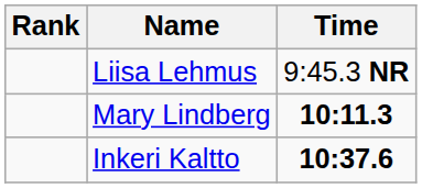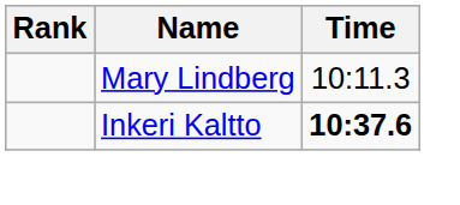 <table class="wikitable" style="text-align:center">
 <tr>
 <th>Rank</th>
 <th>Name</th>
 <th>Time</th>
 </tr>
 <tr>
 <td></td>
-<td align=left><a href='#'>Liisa Lehmus</a></td>
-<td>9:45.3 <strong>NR</strong></td>
-</tr>
-<tr>
-<td></td>
 <td align=left><a href='#'>Mary Lindberg</a></td>
-<td><strong>10:11.3</strong></td>
+<td>10:11.3</td>
 </tr>
 <tr>
 <td></td>
 <td align=left><a href='#'>Inkeri Kaltto</a></td>
 <td><strong>10:37.6</strong></td>
 </tr>
 </table>
